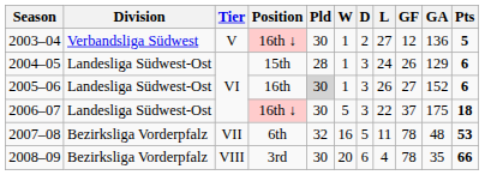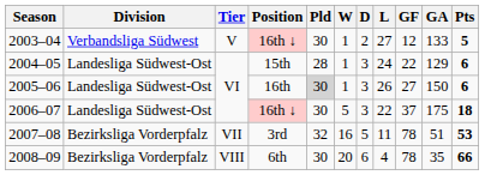 <table class="wikitable">
 <tr>
 <th>Season</th>
 <th>Division</th>
 <th><a href='#'>Tier</a></th>
 <th>Position</th>
 <th>Pld</th>
 <th>W</th>
 <th>D</th>
 <th>L</th>
 <th>GF</th>
 <th>GA</th>
 <th>Pts</th>
 </tr>
 <tr align="center">
 <td>2003–04</td>
 <td align="left"><a href='#'>Verbandsliga Südwest</a></td>
 <td>V</td>
 <td style="background:#ffcccc">16th ↓</td>
 <td>30</td>
 <td>1</td>
 <td>2</td>
 <td>27</td>
 <td>12</td>
-<td>136</td>
+<td>133</td>
 <td><strong>5</strong></td>
 </tr>
 <tr align="center">
 <td>2004–05</td>
 <td align="left">Landesliga Südwest-Ost</td>
 <td rowspan=3>VI</td>
 <td>15th</td>
 <td>28</td>
 <td>1</td>
 <td>3</td>
 <td>24</td>
-<td>26</td>
+<td>22</td>
 <td>129</td>
 <td><strong>6</strong></td>
 </tr>
 <tr align="center">
 <td>2005–06</td>
 <td align="left">Landesliga Südwest-Ost</td>
 <td>16th</td>
 <td style="background: lightgrey;">30</td>
 <td>1</td>
 <td>3</td>
 <td>26</td>
 <td>27</td>
-<td>152</td>
+<td>150</td>
 <td><strong>6</strong></td>
 </tr>
 <tr align="center">
 <td>2006–07</td>
 <td align="left">Landesliga Südwest-Ost</td>
 <td style="background:#ffcccc">16th ↓</td>
 <td>30</td>
 <td>5</td>
 <td>3</td>
 <td>22</td>
 <td>37</td>
 <td>175</td>
 <td><strong>18</strong></td>
 </tr>
 <tr align="center">
 <td>2007–08</td>
 <td align="left">Bezirksliga Vorderpfalz</td>
 <td>VII</td>
-<td>6th</td>
+<td>3rd</td>
 <td>32</td>
 <td>16</td>
 <td>5</td>
 <td>11</td>
 <td>78</td>
-<td>48</td>
+<td>51</td>
 <td><strong>53</strong></td>
 </tr>
 <tr align="center">
 <td>2008–09</td>
 <td align="left">Bezirksliga Vorderpfalz</td>
 <td>VIII</td>
-<td>3rd</td>
+<td>6th</td>
 <td>30</td>
 <td>20</td>
 <td>6</td>
 <td>4</td>
 <td>78</td>
 <td>35</td>
 <td><strong>66</strong></td>
 </tr>
 </table>
